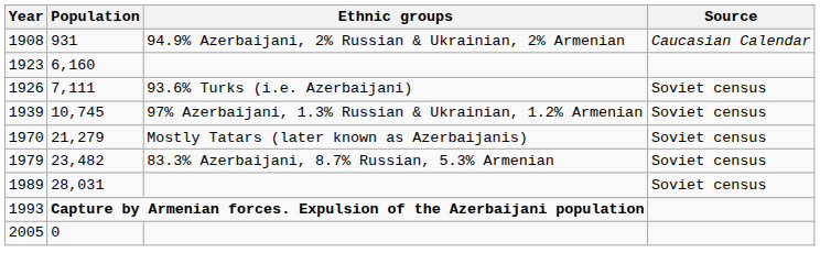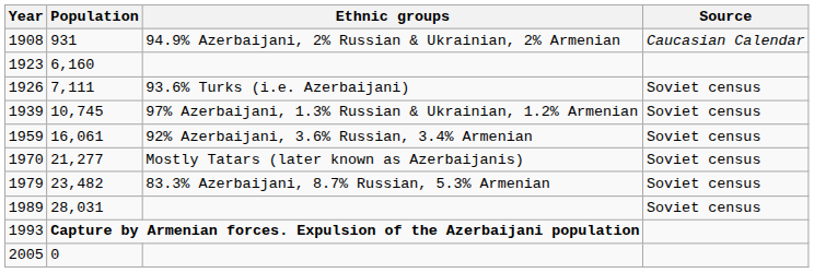 <table class="wikitable">
 <tr>
 <th>Year</th>
 <th>Population</th>
 <th>Ethnic groups</th>
 <th>Source</th>
 </tr>
 <tr>
 <td>1908</td>
 <td>931</td>
 <td>94.9% Azerbaijani, 2% Russian & Ukrainian, 2% Armenian</td>
 <td><em>Caucasian Calendar</em></td>
 </tr>
 <tr>
 <td>1923</td>
 <td>6,160</td>
 <td></td>
 <td></td>
 </tr>
 <tr>
 <td>1926</td>
 <td>7,111</td>
 <td>93.6% Turks (i.e. Azerbaijani)</td>
 <td>Soviet census</td>
 </tr>
 <tr>
 <td>1939</td>
 <td>10,745</td>
 <td>97% Azerbaijani, 1.3% Russian & Ukrainian, 1.2% Armenian</td>
 <td>Soviet census</td>
 </tr>
 <tr>
+<td>1959</td>
+<td>16,061</td>
+<td>92% Azerbaijani, 3.6% Russian, 3.4% Armenian</td>
+<td>Soviet census</td>
+</tr>
+<tr>
 <td>1970</td>
-<td>21,279</td>
+<td>21,277</td>
 <td>Mostly Tatars (later known as Azerbaijanis)</td>
 <td>Soviet census</td>
 </tr>
 <tr>
 <td>1979</td>
 <td>23,482</td>
 <td>83.3% Azerbaijani, 8.7% Russian, 5.3% Armenian</td>
 <td>Soviet census</td>
 </tr>
 <tr>
 <td>1989</td>
 <td>28,031</td>
 <td></td>
 <td>Soviet census</td>
 </tr>
 <tr>
 <td>1993</td>
 <td colspan="2"><strong>Capture by Armenian forces. Expulsion of the Azerbaijani population</strong></td>
 <td></td>
 </tr>
 <tr>
 <td>2005</td>
 <td>0</td>
 <td></td>
 <td></td>
 </tr>
 </table>
